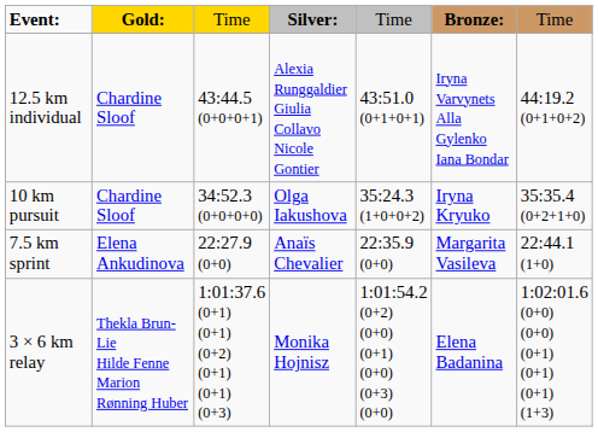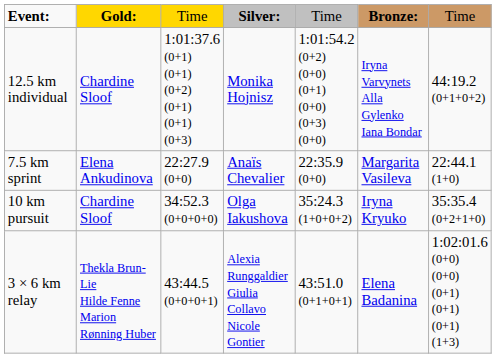 <table class="wikitable" width=85%>
 <tr>
 <td><strong>Event:</strong></td>
 <td style="text-align:center;background-color:gold;"><strong>Gold:</strong></td>
 <td style="text-align:center;background-color:gold;">Time</td>
 <td style="text-align:center;background-color:silver;"><strong>Silver:</strong></td>
 <td style="text-align:center;background-color:silver;">Time</td>
 <td style="text-align:center;background-color:#CC9966;"><strong>Bronze:</strong></td>
 <td style="text-align:center;background-color:#CC9966;">Time</td>
 </tr>
 <tr>
 <td>12.5 km individual<br><em></em></td>
 <td><a href='#'>Chardine Sloof</a><br><small></small></td>
-<td>43:44.5<br><small>(0+0+0+1)</small></td>
-<td>  <br><small><a href='#'>Alexia Runggaldier</a><br><a href='#'>Giulia Collavo</a><br><a href='#'>Nicole Gontier</a></small></td>
-<td>43:51.0<br><small>(0+1+0+1)</small></td>
+<td>1:01:37.6<br><small>(0+1) (0+1)<br>(0+2) (0+1)<br>(0+1) (0+3) </small></td>
+<td><a href='#'>Monika Hojnisz</a><br><small></small></td>
+<td>1:01:54.2<br><small>(0+2) (0+0)<br>(0+1) (0+0)<br>(0+3) (0+0)  </small></td>
 <td>  <br><small><a href='#'>Iryna Varvynets</a><br><a href='#'>Alla Gylenko</a><br><a href='#'>Iana Bondar</a></small></td>
 <td>44:19.2<br><small>(0+1+0+2)</small></td>
+</tr>
+<tr>
+<td>7.5 km sprint<br><em></em></td>
+<td><a href='#'>Elena Ankudinova</a><br><small></small></td>
+<td>22:27.9<br><small>(0+0)</small></td>
+<td><a href='#'>Anaïs Chevalier</a><br><small></small></td>
+<td>22:35.9<br><small>(0+0)</small></td>
+<td><a href='#'>Margarita Vasileva</a><br><small></small></td>
+<td>22:44.1<br><small>(1+0)</small></td>
 </tr>
 <tr>
 <td>10 km pursuit<br><em></em></td>
 <td><a href='#'>Chardine Sloof</a><br><small></small></td>
 <td>34:52.3<br><small>(0+0+0+0)</small></td>
 <td><a href='#'>Olga Iakushova</a><br><small></small></td>
 <td>35:24.3<br><small>(1+0+0+2)</small></td>
 <td><a href='#'>Iryna Kryuko</a><br><small></small></td>
 <td>35:35.4<br><small>(0+2+1+0)</small></td>
 </tr>
 <tr>
-<td>7.5 km sprint<br><em></em></td>
-<td><a href='#'>Elena Ankudinova</a><br><small></small></td>
-<td>22:27.9<br><small>(0+0)</small></td>
-<td><a href='#'>Anaïs Chevalier</a><br><small></small></td>
-<td>22:35.9<br><small>(0+0)</small></td>
-<td><a href='#'>Margarita Vasileva</a><br><small></small></td>
-<td>22:44.1<br><small>(1+0)</small></td>
-</tr>
-<tr>
 <td>3 × 6 km relay<br><em></em></td>
 <td>  <br><small><a href='#'>Thekla Brun-Lie</a><br><a href='#'>Hilde Fenne</a><br><a href='#'>Marion Rønning Huber</a></small></td>
-<td>1:01:37.6<br><small>(0+1) (0+1)<br>(0+2) (0+1)<br>(0+1) (0+3) </small></td>
-<td><a href='#'>Monika Hojnisz</a><br><small></small></td>
-<td>1:01:54.2<br><small>(0+2) (0+0)<br>(0+1) (0+0)<br>(0+3) (0+0)  </small></td>
+<td>43:44.5<br><small>(0+0+0+1)</small></td>
+<td>  <br><small><a href='#'>Alexia Runggaldier</a><br><a href='#'>Giulia Collavo</a><br><a href='#'>Nicole Gontier</a></small></td>
+<td>43:51.0<br><small>(0+1+0+1)</small></td>
 <td><a href='#'>Elena Badanina</a><br><small></small></td>
 <td>1:02:01.6<br><small>(0+0) (0+0)<br>(0+1) (0+1)<br>(0+1) (1+3) </small></td>
 </tr>
 </table>
